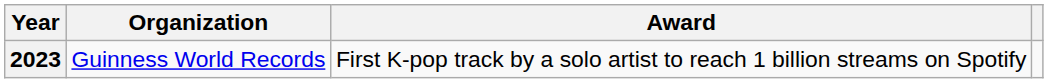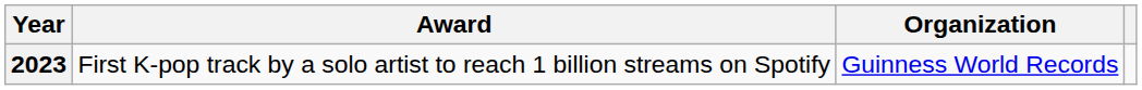 <table class="wikitable plainrowheaders">
 <tr>
 <th scope="col">Year</th>
+<th scope="col">Award</th>
 <th scope="col">Organization</th>
-<th scope="col">Award</th>
 <th scope="col"></th>
 </tr>
 <tr>
 <th scope="row">2023</th>
+<td>First K-pop track by a solo artist to reach 1 billion streams on Spotify</td>
 <td><a href='#'>Guinness World Records</a></td>
-<td>First K-pop track by a solo artist to reach 1 billion streams on Spotify</td>
 <td style="text-align:center"></td>
 </tr>
 </table>
